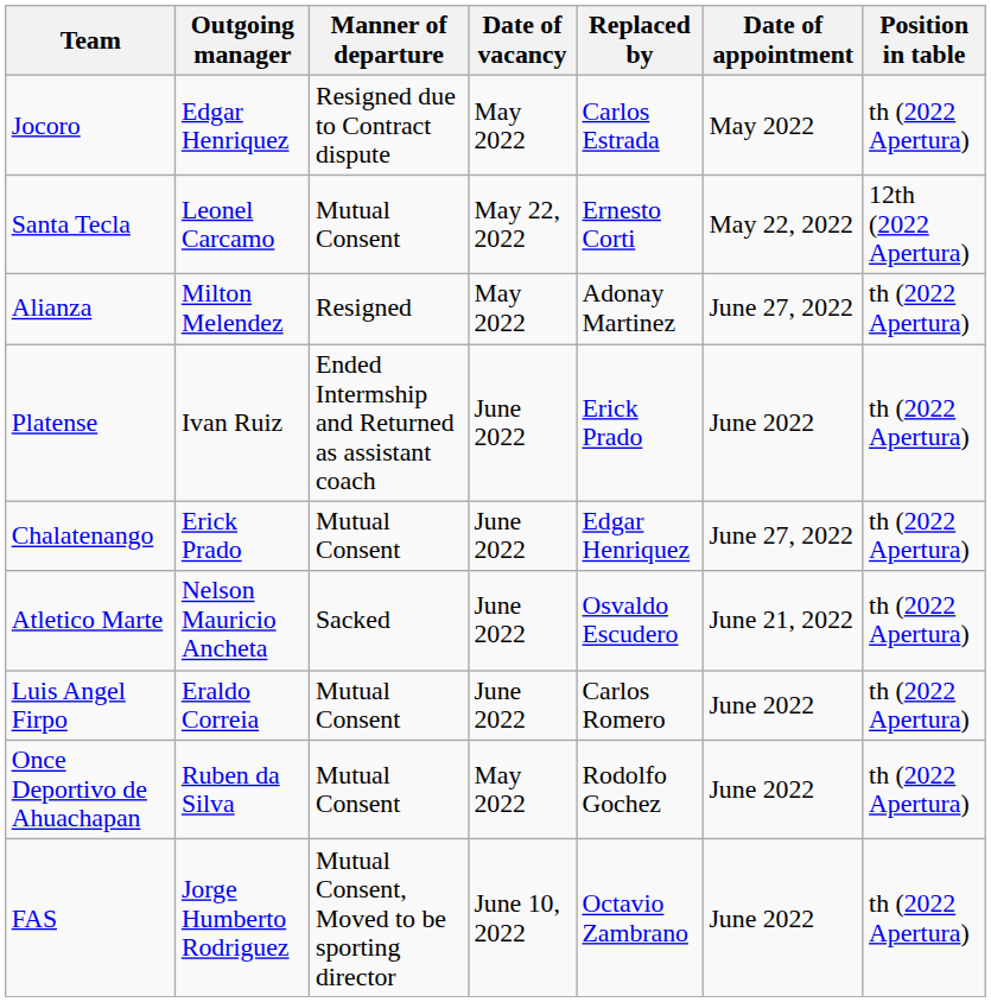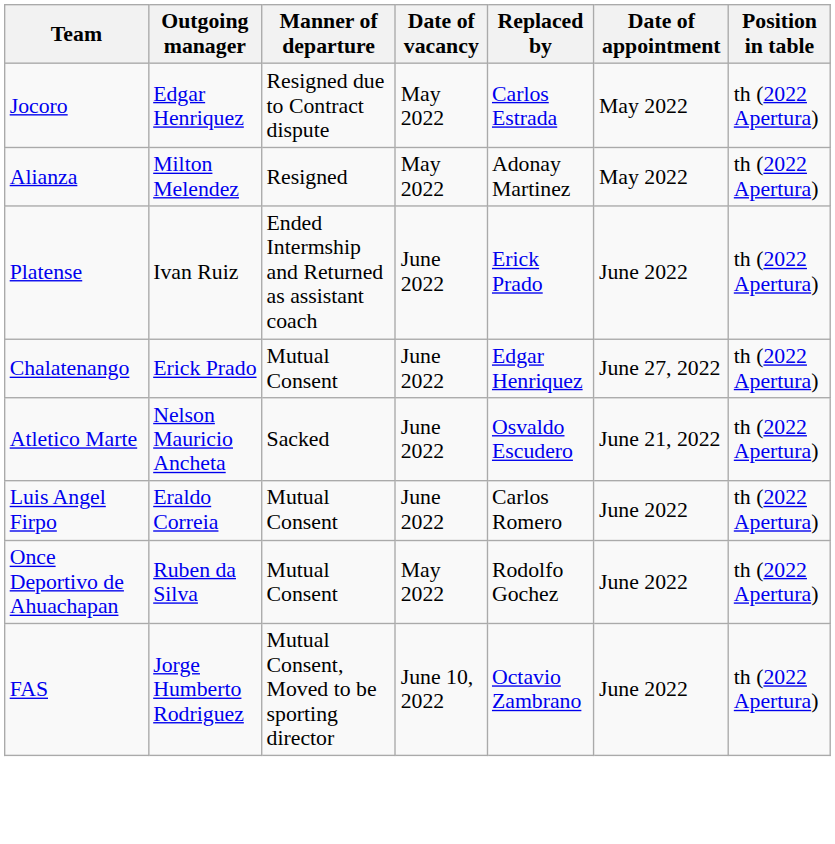 <table class="wikitable">
 <tr>
 <th>Team</th>
 <th>Outgoing manager</th>
 <th>Manner of departure</th>
 <th>Date of vacancy</th>
 <th>Replaced by</th>
 <th>Date of appointment</th>
 <th>Position in table</th>
 </tr>
 <tr>
 <td><a href='#'>Jocoro</a></td>
 <td> <a href='#'>Edgar Henriquez</a></td>
 <td>Resigned due to Contract dispute</td>
 <td>May 2022</td>
 <td> <a href='#'>Carlos Estrada</a></td>
 <td>May 2022</td>
 <td>th (<a href='#'>2022 Apertura</a>)</td>
 </tr>
 <tr>
-<td><a href='#'>Santa Tecla</a></td>
-<td> <a href='#'>Leonel Carcamo</a></td>
-<td>Mutual Consent</td>
-<td>May 22, 2022</td>
-<td> <a href='#'>Ernesto Corti</a></td>
-<td>May 22, 2022</td>
-<td>12th (<a href='#'>2022 Apertura</a>)</td>
-</tr>
-<tr>
 <td><a href='#'>Alianza</a></td>
 <td> <a href='#'>Milton Melendez</a></td>
 <td>Resigned</td>
 <td>May 2022</td>
 <td> Adonay Martinez</td>
-<td>June 27, 2022</td>
+<td>May 2022</td>
 <td>th (<a href='#'>2022 Apertura</a>)</td>
 </tr>
 <tr>
 <td><a href='#'>Platense</a></td>
 <td> Ivan Ruiz</td>
 <td>Ended Intermship and Returned as assistant coach</td>
 <td>June 2022</td>
 <td> <a href='#'>Erick Prado</a></td>
 <td>June 2022</td>
 <td>th (<a href='#'>2022 Apertura</a>)</td>
 </tr>
 <tr>
 <td><a href='#'>Chalatenango</a></td>
 <td> <a href='#'>Erick Prado</a></td>
 <td>Mutual Consent</td>
 <td>June 2022</td>
 <td> <a href='#'>Edgar Henriquez</a></td>
 <td>June 27, 2022</td>
 <td>th (<a href='#'>2022 Apertura</a>)</td>
 </tr>
 <tr>
 <td><a href='#'>Atletico Marte</a></td>
 <td> <a href='#'>Nelson Mauricio Ancheta</a></td>
 <td>Sacked</td>
 <td>June 2022</td>
 <td> <a href='#'>Osvaldo Escudero</a></td>
 <td>June 21, 2022</td>
 <td>th (<a href='#'>2022 Apertura</a>)</td>
 </tr>
 <tr>
 <td><a href='#'>Luis Angel Firpo</a></td>
 <td> <a href='#'>Eraldo Correia</a></td>
 <td>Mutual Consent</td>
 <td>June 2022</td>
 <td> Carlos Romero</td>
 <td>June 2022</td>
 <td>th (<a href='#'>2022 Apertura</a>)</td>
 </tr>
 <tr>
 <td><a href='#'>Once Deportivo de Ahuachapan</a></td>
 <td> <a href='#'>Ruben da Silva</a></td>
 <td>Mutual Consent</td>
 <td>May 2022</td>
 <td> Rodolfo Gochez</td>
 <td>June 2022</td>
 <td>th (<a href='#'>2022 Apertura</a>)</td>
 </tr>
 <tr>
 <td><a href='#'>FAS</a></td>
 <td> <a href='#'>Jorge Humberto Rodriguez</a></td>
 <td>Mutual Consent, Moved to be sporting director</td>
 <td>June 10, 2022</td>
 <td> <a href='#'>Octavio Zambrano</a></td>
 <td>June 2022</td>
 <td>th (<a href='#'>2022 Apertura</a>)</td>
 </tr>
 </table>
